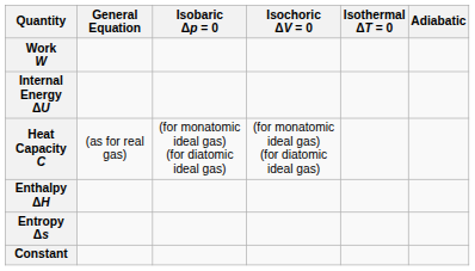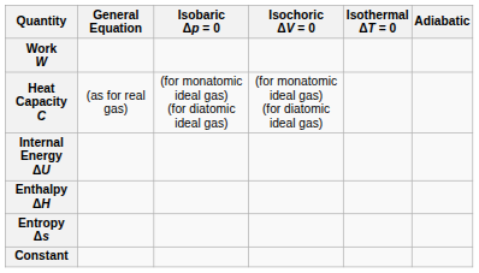 <table class="wikitable sortable mw-collapsible">
 <tr>
 <th>Quantity</th>
 <th>General Equation</th>
 <th>Isobaric<br>Δ<em>p</em> = 0</th>
 <th>Isochoric<br>Δ<em>V</em> = 0</th>
 <th>Isothermal<br>Δ<em>T</em> = 0</th>
 <th>Adiabatic<br></th>
 </tr>
 <tr>
 <th>Work <br> <em>W</em></th>
 <td align="center"></td>
 <td align="center"></td>
 <td align="center"></td>
 <td align="center"><br></td>
 <td align="center"></td>
 </tr>
 <tr>
+<th>Heat Capacity <br> <em>C</em></th>
+<td align="center">(as for real gas)</td>
+<td align="center">(for monatomic ideal gas)<br>(for diatomic ideal gas)</td>
+<td align="center">(for monatomic ideal gas)<br>(for diatomic ideal gas)</td>
+<td></td>
+<td></td>
+</tr>
+<tr>
 <th>Internal Energy <br> Δ<em>U</em></th>
 <td align="center"></td>
 <td align="center"></td>
 <td align="center"></td>
 <td align="center"></td>
 <td align="center"></td>
-</tr>
-<tr>
-<th>Heat Capacity <br> <em>C</em></th>
-<td align="center">(as for real gas)</td>
-<td align="center">(for monatomic ideal gas)<br>(for diatomic ideal gas)</td>
-<td align="center">(for monatomic ideal gas)<br>(for diatomic ideal gas)</td>
-<td></td>
-<td></td>
 </tr>
 <tr>
 <th>Enthalpy <br> Δ<em>H</em></th>
 <td align="center"></td>
 <td align="center"></td>
 <td align="center"></td>
 <td align="center"></td>
 <td align="center"></td>
 </tr>
 <tr>
 <th>Entropy <br> Δ<em>s</em></th>
 <td align="center"></td>
 <td align="center"></td>
 <td align="center"></td>
 <td align="center"></td>
 <td align="center"></td>
 </tr>
 <tr>
 <th>Constant</th>
 <td></td>
 <td align="center"></td>
 <td align="center"></td>
 <td align="center"></td>
 <td align="center"></td>
 </tr>
 </table>
